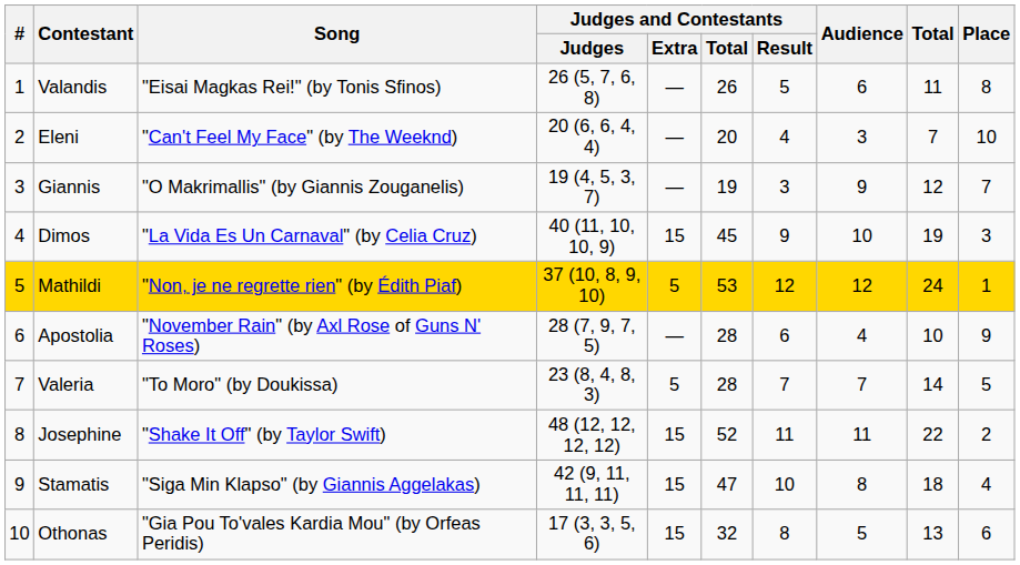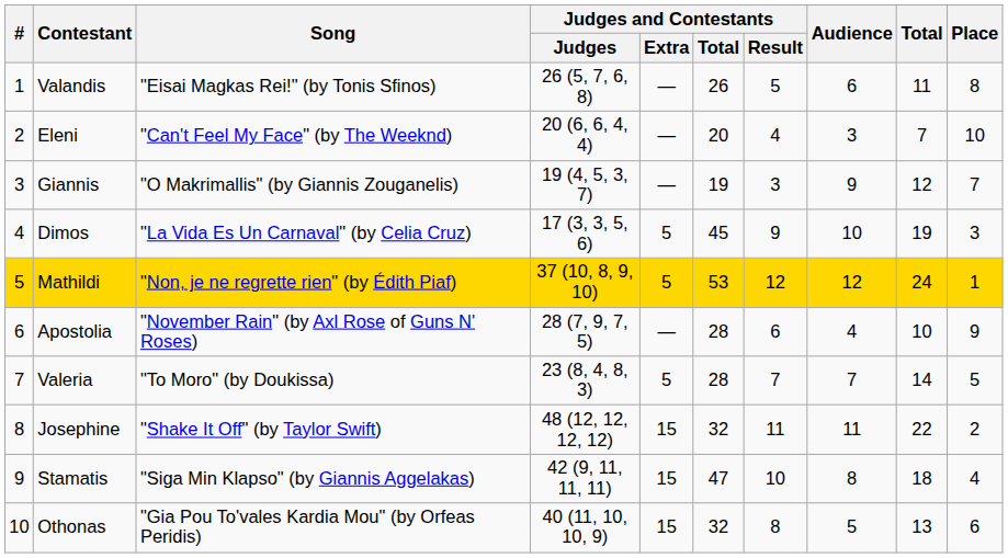 <table class="sortable wikitable" style="text-align:center;" width="100%">
 <tr>
 <th rowspan="2">#</th>
 <th rowspan="2">Contestant</th>
 <th rowspan="2">Song</th>
 <th colspan="4">Judges and Contestants</th>
 <th rowspan="2">Audience</th>
 <th rowspan="2">Total</th>
 <th rowspan="2">Place</th>
 </tr>
 <tr>
 <th width="11%">Judges</th>
 <th>Extra</th>
 <th>Total</th>
 <th>Result</th>
 </tr>
 <tr>
 <td>1</td>
 <td align="left">Valandis</td>
 <td align="left">"Eisai Magkas Rei!" (by Tonis Sfinos)</td>
 <td>26 (5, 7, 6, 8)</td>
 <td>—</td>
 <td>26</td>
 <td>5</td>
 <td>6</td>
 <td>11</td>
 <td>8</td>
 </tr>
 <tr>
 <td>2</td>
 <td align="left">Eleni</td>
 <td align="left">"<a href='#'>Can't Feel My Face</a>" (by <a href='#'>The Weeknd</a>)</td>
 <td>20 (6, 6, 4, 4)</td>
 <td>—</td>
 <td>20</td>
 <td>4</td>
 <td>3</td>
 <td>7</td>
 <td>10</td>
 </tr>
 <tr>
 <td>3</td>
 <td align="left">Giannis</td>
 <td align="left">"O Makrimallis" (by Giannis Zouganelis)</td>
 <td>19 (4, 5, 3, 7)</td>
 <td>—</td>
 <td>19</td>
 <td>3</td>
 <td>9</td>
 <td>12</td>
 <td>7</td>
 </tr>
 <tr>
 <td>4</td>
 <td align="left">Dimos</td>
 <td align="left">"<a href='#'>La Vida Es Un Carnaval</a>" (by <a href='#'>Celia Cruz</a>)</td>
-<td>40 (11, 10, 10, 9)</td>
-<td>15</td>
+<td>17 (3, 3, 5, 6)</td>
+<td>5</td>
 <td>45</td>
 <td>9</td>
 <td>10</td>
 <td>19</td>
 <td>3</td>
 </tr>
 <tr bgcolor = "gold">
 <td>5</td>
 <td align="left">Mathildi</td>
 <td align="left">"<a href='#'>Non, je ne regrette rien</a>" (by <a href='#'>Édith Piaf</a>)</td>
 <td>37 (10, 8, 9, 10)</td>
 <td>5</td>
 <td>53</td>
 <td>12</td>
 <td>12</td>
 <td>24</td>
 <td>1</td>
 </tr>
 <tr>
 <td>6</td>
 <td align="left">Apostolia</td>
 <td align="left">"<a href='#'>November Rain</a>" (by <a href='#'>Axl Rose</a> of <a href='#'>Guns N' Roses</a>)</td>
 <td>28 (7, 9, 7, 5)</td>
 <td>—</td>
 <td>28</td>
 <td>6</td>
 <td>4</td>
 <td>10</td>
 <td>9</td>
 </tr>
 <tr>
 <td>7</td>
 <td align="left">Valeria</td>
 <td align="left">"To Moro" (by Doukissa)</td>
 <td>23 (8, 4, 8, 3)</td>
 <td>5</td>
 <td>28</td>
 <td>7</td>
 <td>7</td>
 <td>14</td>
 <td>5</td>
 </tr>
 <tr>
 <td>8</td>
 <td align="left">Josephine</td>
 <td align="left">"<a href='#'>Shake It Off</a>" (by <a href='#'>Taylor Swift</a>)</td>
 <td>48 (12, 12, 12, 12)</td>
 <td>15</td>
-<td>52</td>
+<td>32</td>
 <td>11</td>
 <td>11</td>
 <td>22</td>
 <td>2</td>
 </tr>
 <tr>
 <td>9</td>
 <td align="left">Stamatis</td>
 <td align="left">"Siga Min Klapso" (by <a href='#'>Giannis Aggelakas</a>)</td>
 <td>42 (9, 11, 11, 11)</td>
 <td>15</td>
 <td>47</td>
 <td>10</td>
 <td>8</td>
 <td>18</td>
 <td>4</td>
 </tr>
 <tr>
 <td>10</td>
 <td align="left">Othonas</td>
 <td align="left">"Gia Pou To'vales Kardia Mou" (by Orfeas Peridis)</td>
-<td>17 (3, 3, 5, 6)</td>
+<td>40 (11, 10, 10, 9)</td>
 <td>15</td>
 <td>32</td>
 <td>8</td>
 <td>5</td>
 <td>13</td>
 <td>6</td>
 </tr>
 </table>
